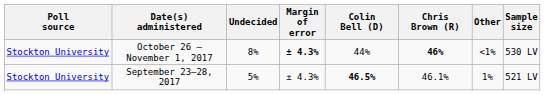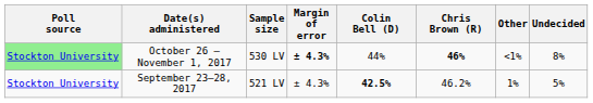 <table class="wikitable">
 <tr>
 <th style="width:150px;">Poll<br> source</th>
 <th style="width:160px;">Date(s)<br> administered</th>
-<th>Undecided</th>
+<th>Sample<br>size</th>
 <th style="width:60px;">Margin<br> of error</th>
 <th style="width:100px;">Colin<br>Bell (D)</th>
 <th style="width:100px;">Chris<br>Brown (R)</th>
 <th>Other</th>
-<th>Sample<br>size</th>
+<th>Undecided</th>
 </tr>
 <tr>
-<td><a href='#'>Stockton University</a></td>
+<td style="background: lightgreen;"><a href='#'>Stockton University</a></td>
 <td align="center">October 26 – November 1, 2017</td>
-<td align="center">8%</td>
+<td align="center">530 LV</td>
 <td align="center"><strong>± 4.3%</strong></td>
 <td align="center">44%</td>
 <td align="center" ><strong>46%</strong></td>
 <td align="center"><1%</td>
-<td align="center">530 LV</td>
+<td align="center">8%</td>
 </tr>
 <tr>
 <td><a href='#'>Stockton University</a></td>
 <td align="center">September 23–28, 2017</td>
+<td align="center">521 LV</td>
+<td align="center">± 4.3%</td>
+<td align="center" ><strong>42.5%</strong></td>
+<td align="center">46.2%</td>
+<td align="center">1%</td>
 <td align="center">5%</td>
-<td align="center">± 4.3%</td>
-<td align="center" ><strong>46.5%</strong></td>
-<td align="center">46.1%</td>
-<td align="center">1%</td>
-<td align="center">521 LV</td>
 </tr>
 </table>
